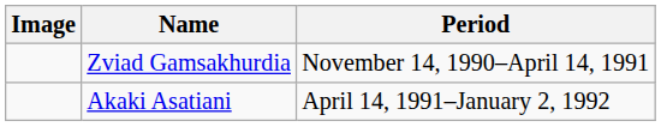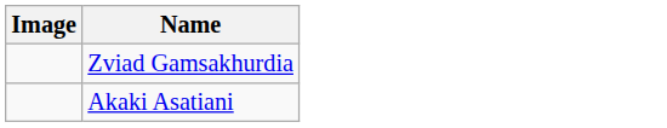 <table class="wikitable">
 <tr>
 <th>Image</th>
 <th>Name</th>
-<th>Period</th>
 </tr>
 <tr>
 <td></td>
 <td><a href='#'>Zviad Gamsakhurdia</a></td>
-<td>November 14, 1990–April 14, 1991</td>
 </tr>
 <tr>
 <td></td>
 <td><a href='#'>Akaki Asatiani</a></td>
-<td>April 14, 1991–January 2, 1992</td>
 </tr>
 </table>
